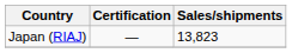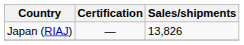 <table class="wikitable">
 <tr>
 <th>Country</th>
 <th>Certification</th>
 <th>Sales/shipments</th>
 </tr>
 <tr>
 <td>Japan (<a href='#'>RIAJ</a>)</td>
 <td align="center">—</td>
-<td>13,823</td>
+<td>13,826</td>
 </tr>
 <tr>
 </tr>
 </table>
